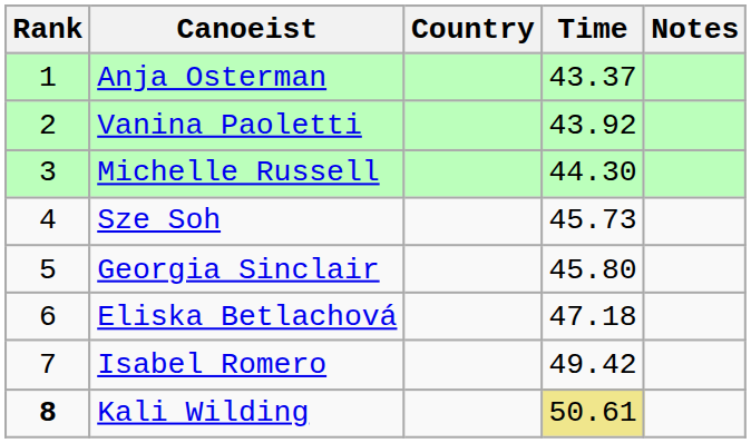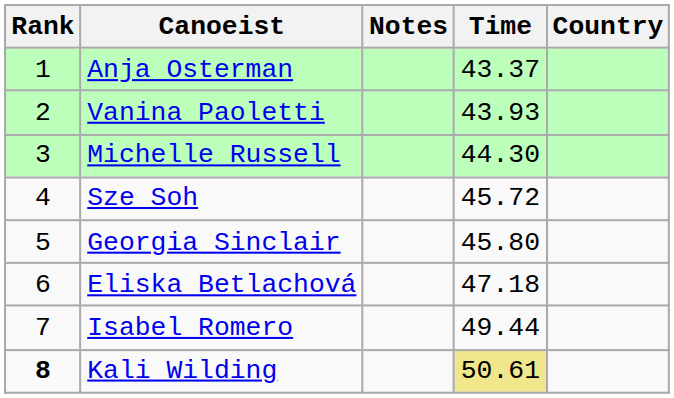 <table class="wikitable" style="text-align:center">
 <tr>
 <th>Rank</th>
 <th>Canoeist</th>
+<th>Notes</th>
+<th>Time</th>
 <th>Country</th>
-<th>Time</th>
-<th>Notes</th>
 </tr>
 <tr bgcolor=bbffbb>
 <td>1</td>
 <td align="left"><a href='#'>Anja Osterman</a></td>
+<td></td>
+<td>43.37</td>
 <td align="left"></td>
-<td>43.37</td>
-<td></td>
 </tr>
 <tr bgcolor=bbffbb>
 <td>2</td>
 <td align="left"><a href='#'>Vanina Paoletti</a></td>
+<td></td>
+<td>43.93</td>
 <td align="left"></td>
-<td>43.92</td>
-<td></td>
 </tr>
 <tr bgcolor=bbffbb>
 <td>3</td>
 <td align="left"><a href='#'>Michelle Russell</a></td>
+<td></td>
+<td>44.30</td>
 <td align="left"></td>
-<td>44.30</td>
-<td></td>
 </tr>
 <tr>
 <td>4</td>
 <td align="left"><a href='#'>Sze Soh</a></td>
+<td></td>
+<td>45.72</td>
 <td align="left"></td>
-<td>45.73</td>
-<td></td>
 </tr>
 <tr>
 <td>5</td>
 <td align="left"><a href='#'>Georgia Sinclair</a></td>
+<td></td>
+<td>45.80</td>
 <td align="left"></td>
-<td>45.80</td>
-<td></td>
 </tr>
 <tr>
 <td>6</td>
 <td align="left"><a href='#'>Eliska Betlachová</a></td>
+<td></td>
+<td>47.18</td>
 <td align="left"></td>
-<td>47.18</td>
-<td></td>
 </tr>
 <tr>
 <td>7</td>
 <td align="left"><a href='#'>Isabel Romero</a></td>
+<td></td>
+<td>49.44</td>
 <td align="left"></td>
-<td>49.42</td>
-<td></td>
 </tr>
 <tr>
 <td><strong>8</strong></td>
 <td align="left"><a href='#'>Kali Wilding</a></td>
+<td></td>
+<td style="background: khaki;">50.61</td>
 <td align="left"></td>
-<td style="background: khaki;">50.61</td>
-<td></td>
 </tr>
 </table>
